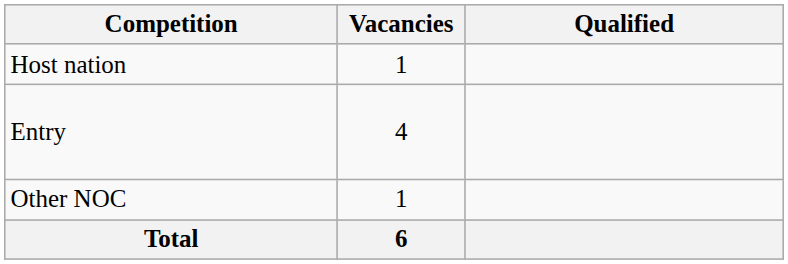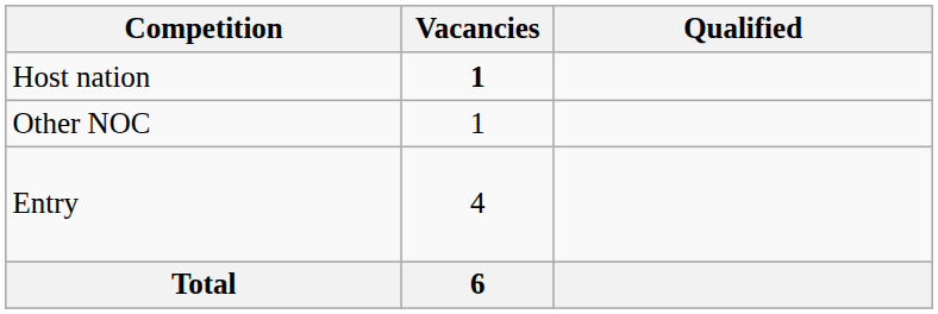 <table class = "wikitable" width=500>
 <tr>
 <th width=300>Competition</th>
 <th width=80>Vacancies</th>
 <th width=300>Qualified</th>
 </tr>
 <tr>
 <td>Host nation</td>
+<td align="center"><strong>1</strong></td>
+<td></td>
+</tr>
+<tr>
+<td>Other NOC</td>
 <td align="center">1</td>
 <td></td>
 </tr>
 <tr>
 <td>Entry</td>
 <td align="center">4</td>
 <td><br><br><br></td>
 </tr>
 <tr>
-<td>Other NOC</td>
-<td align="center">1</td>
-<td></td>
-</tr>
-<tr>
 <th>Total</th>
 <th>6</th>
 <th></th>
 </tr>
 </table>
